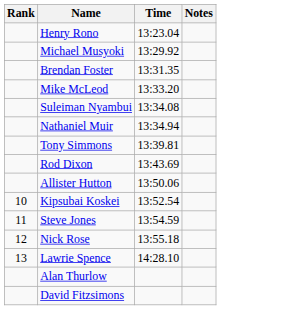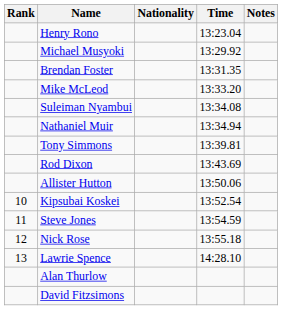 <table class="wikitable sortable" style=" text-align:center">
 <tr>
 <th>Rank</th>
 <th>Name</th>
+<th>Nationality</th>
 <th>Time</th>
 <th>Notes</th>
 </tr>
 <tr>
 <td></td>
 <td align=left><a href='#'>Henry Rono</a></td>
+<td align=left></td>
 <td>13:23.04</td>
 <td></td>
 </tr>
 <tr>
 <td></td>
 <td align=left><a href='#'>Michael Musyoki</a></td>
+<td align=left></td>
 <td>13:29.92</td>
 <td></td>
 </tr>
 <tr>
 <td></td>
 <td align=left><a href='#'>Brendan Foster</a></td>
+<td align=left></td>
 <td>13:31.35</td>
 <td></td>
 </tr>
 <tr>
 <td></td>
 <td align=left><a href='#'>Mike McLeod</a></td>
+<td align=left></td>
 <td>13:33.20</td>
 <td></td>
 </tr>
 <tr>
 <td></td>
 <td align=left><a href='#'>Suleiman Nyambui</a></td>
+<td align=left></td>
 <td>13:34.08</td>
 <td></td>
 </tr>
 <tr>
 <td></td>
 <td align=left><a href='#'>Nathaniel Muir</a></td>
+<td align=left></td>
 <td>13:34.94</td>
 <td></td>
 </tr>
 <tr>
 <td></td>
 <td align=left><a href='#'>Tony Simmons</a></td>
+<td align=left></td>
 <td>13:39.81</td>
 <td></td>
 </tr>
 <tr>
 <td></td>
 <td align=left><a href='#'>Rod Dixon</a></td>
+<td align=left></td>
 <td>13:43.69</td>
 <td></td>
 </tr>
 <tr>
 <td></td>
 <td align=left><a href='#'>Allister Hutton</a></td>
+<td align=left></td>
 <td>13:50.06</td>
 <td></td>
 </tr>
 <tr>
 <td>10</td>
 <td align=left><a href='#'>Kipsubai Koskei</a></td>
+<td align=left></td>
 <td>13:52.54</td>
 <td></td>
 </tr>
 <tr>
 <td>11</td>
 <td align=left><a href='#'>Steve Jones</a></td>
+<td align=left></td>
 <td>13:54.59</td>
 <td></td>
 </tr>
 <tr>
 <td>12</td>
 <td align=left><a href='#'>Nick Rose</a></td>
+<td align=left></td>
 <td>13:55.18</td>
 <td></td>
 </tr>
 <tr>
 <td>13</td>
 <td align=left><a href='#'>Lawrie Spence</a></td>
+<td align=left></td>
 <td>14:28.10</td>
 <td></td>
 </tr>
 <tr>
 <td></td>
 <td align=left><a href='#'>Alan Thurlow</a></td>
+<td align=left></td>
 <td></td>
 <td></td>
 </tr>
 <tr>
 <td></td>
 <td align=left><a href='#'>David Fitzsimons</a></td>
+<td align=left></td>
 <td></td>
 <td></td>
 </tr>
 </table>
